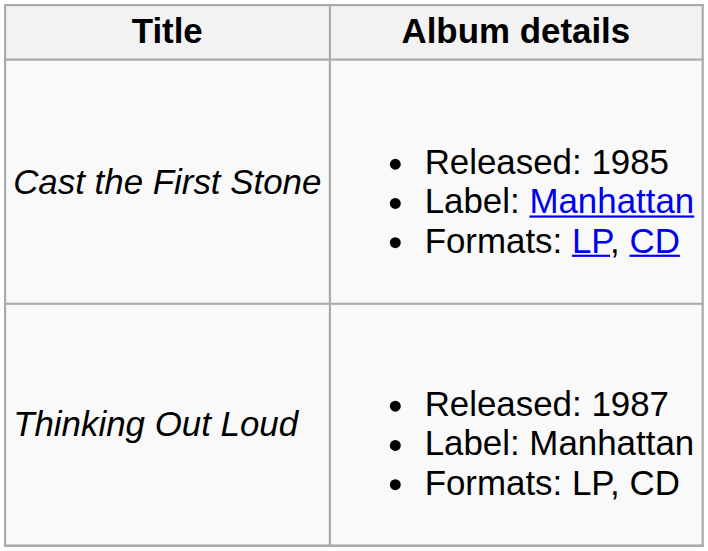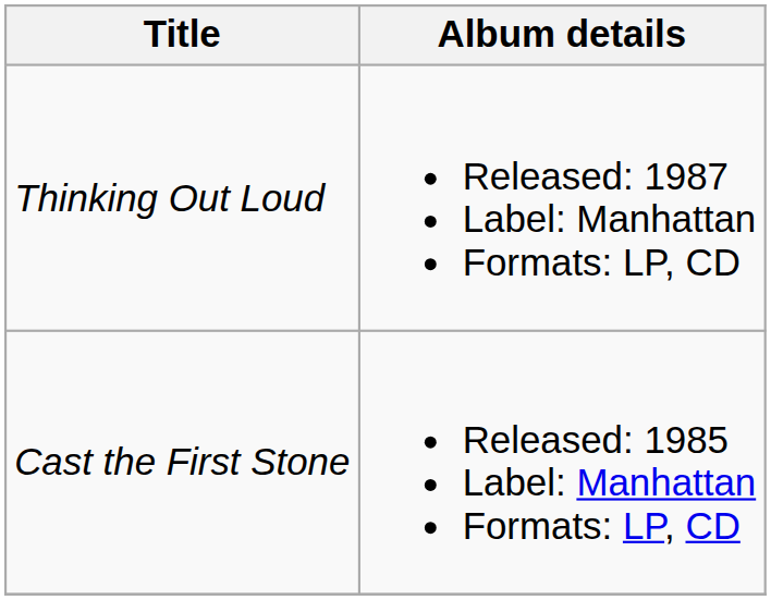 <table class="wikitable">
 <tr>
 <th rowspan="1">Title</th>
 <th rowspan="1">Album details</th>
 </tr>
 <tr>
+<td rowspan="1"><em>Thinking Out Loud</em></td>
+<td><br><ul><li>Released: 1987</li><li>Label: Manhattan</li><li>Formats: LP, CD</li></ul></td>
+</tr>
+<tr>
 <td rowspan="1"><em>Cast the First Stone</em></td>
 <td><br><ul><li>Released: 1985</li><li>Label: <a href='#'>Manhattan</a></li><li>Formats: <a href='#'>LP</a>, <a href='#'>CD</a></li></ul></td>
 </tr>
 <tr>
-<td rowspan="1"><em>Thinking Out Loud</em></td>
-<td><br><ul><li>Released: 1987</li><li>Label: Manhattan</li><li>Formats: LP, CD</li></ul></td>
-</tr>
-<tr>
 </tr>
 </table>
